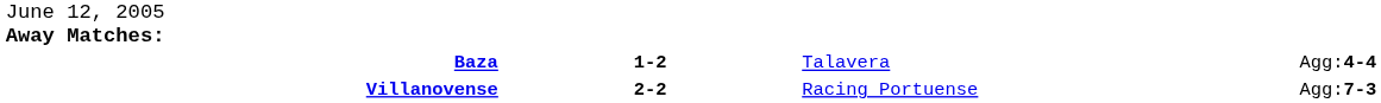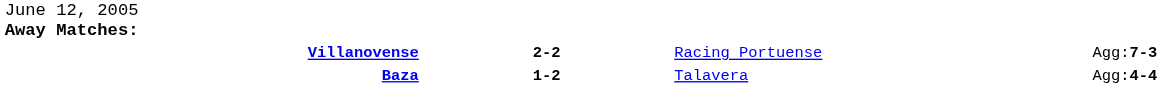 <table width=100% cellspacing=1>
 <tr>
 <th width=20%></th>
 <th width=12%></th>
 <th width=20%></th>
 <th></th>
 </tr>
 <tr>
 <td>June 12, 2005<br><strong>Away Matches:</strong></td>
 </tr>
 <tr style=font-size:90%>
+<td align=right><strong><a href='#'>Villanovense</a></strong></td>
+<td align=center><strong>2-2</strong></td>
+<td><a href='#'>Racing Portuense</a></td>
+<td>Agg:<strong>7-3</strong></td>
+</tr>
+<tr style=font-size:90%>
 <td align=right><strong><a href='#'>Baza</a></strong></td>
 <td align=center><strong>1-2</strong></td>
 <td><a href='#'>Talavera</a></td>
 <td>Agg:<strong>4-4</strong></td>
 </tr>
-<tr style=font-size:90%>
-<td align=right><strong><a href='#'>Villanovense</a></strong></td>
-<td align=center><strong>2-2</strong></td>
-<td><a href='#'>Racing Portuense</a></td>
-<td>Agg:<strong>7-3</strong></td>
-</tr>
 </table>
